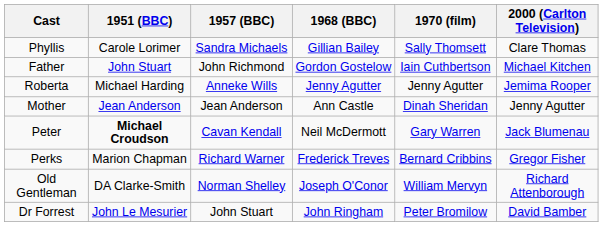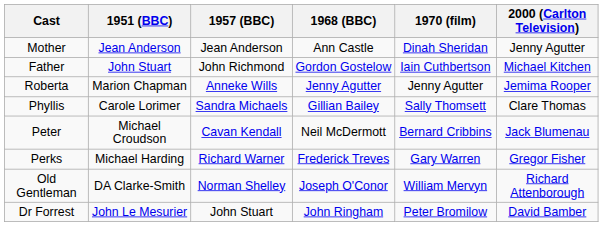 <table class="wikitable" style="text-align:center">
 <tr>
 <th style="width:102px;">Cast</th>
 <th style="width:125px;">1951 (<a href='#'>BBC</a>)</th>
 <th style="width:125px;">1957 (BBC)</th>
 <th style="width:125px;">1968 (BBC)</th>
 <th style="width:125px;">1970 (film)</th>
 <th style="width:125px;">2000 (<a href='#'>Carlton Television</a>)</th>
 </tr>
 <tr>
-<td>Phyllis</td>
-<td>Carole Lorimer</td>
-<td><a href='#'>Sandra Michaels</a></td>
-<td><a href='#'>Gillian Bailey</a></td>
-<td><a href='#'>Sally Thomsett</a></td>
-<td>Clare Thomas</td>
+<td>Mother</td>
+<td><a href='#'>Jean Anderson</a></td>
+<td>Jean Anderson</td>
+<td>Ann Castle</td>
+<td><a href='#'>Dinah Sheridan</a></td>
+<td>Jenny Agutter</td>
 </tr>
 <tr>
 <td>Father</td>
 <td><a href='#'>John Stuart</a></td>
 <td>John Richmond</td>
 <td><a href='#'>Gordon Gostelow</a></td>
 <td><a href='#'>Iain Cuthbertson</a></td>
 <td><a href='#'>Michael Kitchen</a></td>
 </tr>
 <tr>
 <td>Roberta</td>
-<td>Michael Harding</td>
+<td>Marion Chapman</td>
 <td><a href='#'>Anneke Wills</a></td>
 <td><a href='#'>Jenny Agutter</a></td>
 <td>Jenny Agutter</td>
 <td><a href='#'>Jemima Rooper</a></td>
 </tr>
 <tr>
-<td>Mother</td>
-<td><a href='#'>Jean Anderson</a></td>
-<td>Jean Anderson</td>
-<td>Ann Castle</td>
-<td><a href='#'>Dinah Sheridan</a></td>
-<td>Jenny Agutter</td>
+<td>Phyllis</td>
+<td>Carole Lorimer</td>
+<td><a href='#'>Sandra Michaels</a></td>
+<td><a href='#'>Gillian Bailey</a></td>
+<td><a href='#'>Sally Thomsett</a></td>
+<td>Clare Thomas</td>
 </tr>
 <tr>
 <td>Peter</td>
-<td><strong>Michael Croudson</strong></td>
+<td>Michael Croudson</td>
 <td><a href='#'>Cavan Kendall</a></td>
 <td>Neil McDermott</td>
-<td><a href='#'>Gary Warren</a></td>
+<td><a href='#'>Bernard Cribbins</a></td>
 <td><a href='#'>Jack Blumenau</a></td>
 </tr>
 <tr>
 <td>Perks</td>
-<td>Marion Chapman</td>
+<td>Michael Harding</td>
 <td><a href='#'>Richard Warner</a></td>
 <td><a href='#'>Frederick Treves</a></td>
-<td><a href='#'>Bernard Cribbins</a></td>
+<td><a href='#'>Gary Warren</a></td>
 <td><a href='#'>Gregor Fisher</a></td>
 </tr>
 <tr>
 <td>Old Gentleman</td>
 <td>DA Clarke-Smith</td>
 <td><a href='#'>Norman Shelley</a></td>
 <td><a href='#'>Joseph O'Conor</a></td>
 <td><a href='#'>William Mervyn</a></td>
 <td><a href='#'>Richard Attenborough</a></td>
 </tr>
 <tr>
 <td>Dr Forrest</td>
 <td><a href='#'>John Le Mesurier</a></td>
 <td>John Stuart</td>
 <td><a href='#'>John Ringham</a></td>
 <td><a href='#'>Peter Bromilow</a></td>
 <td><a href='#'>David Bamber</a></td>
 </tr>
 </table>
